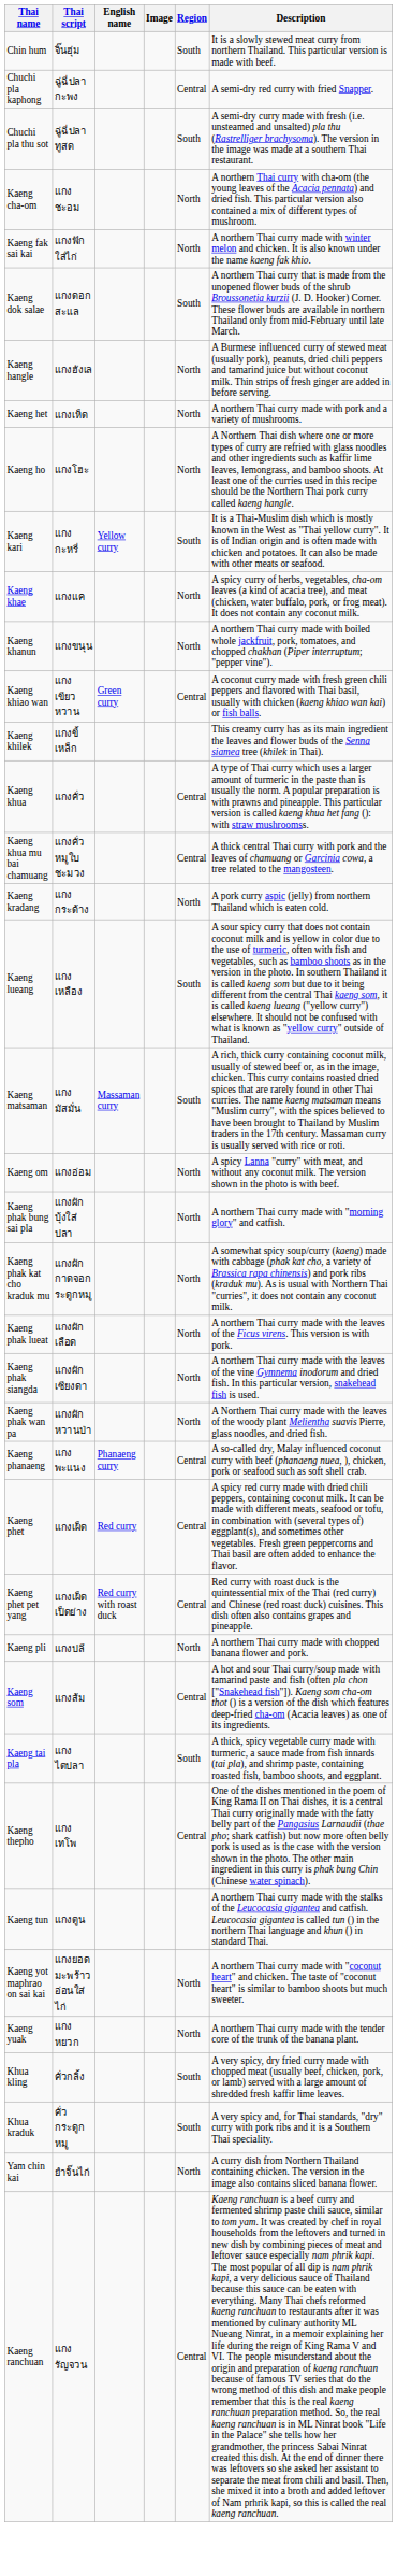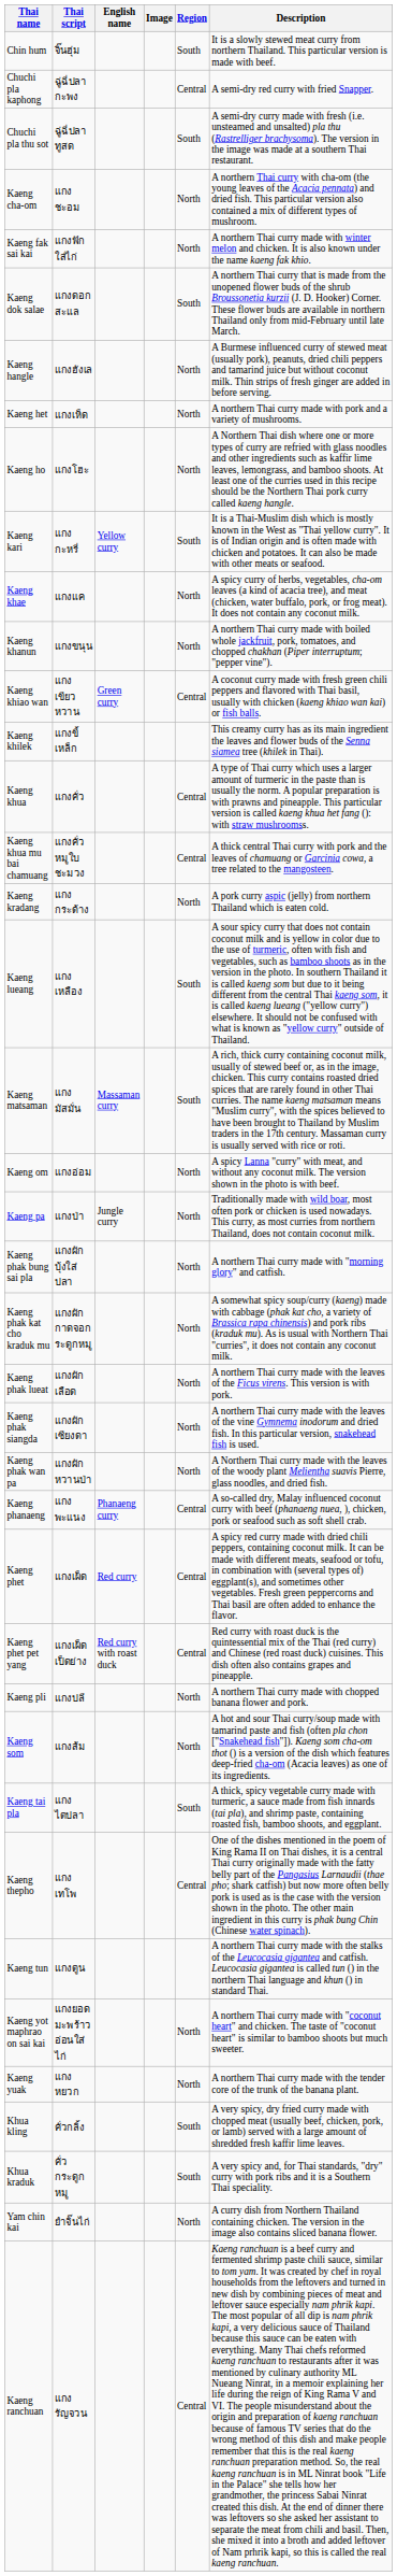 <table class="wikitable sortable" style="width:100%;">
 <tr>
 <th><a href='#'>Thai name</a></th>
 <th><a href='#'>Thai script</a></th>
 <th>English name</th>
 <th>Image</th>
 <th><a href='#'>Region</a></th>
 <th>Description</th>
 </tr>
 <tr>
 <td>Chin hum</td>
 <td>จิ๊นฮุ่ม</td>
 <td></td>
 <td></td>
 <td>South</td>
 <td>It is a slowly stewed meat curry from northern Thailand. This particular version is made with beef.</td>
 </tr>
 <tr>
 <td>Chuchi pla kaphong</td>
 <td>ฉู่ฉี่ปลากะพง</td>
 <td></td>
 <td></td>
 <td>Central</td>
 <td>A semi-dry red curry with fried <a href='#'>Snapper</a>.</td>
 </tr>
 <tr>
 <td>Chuchi pla thu sot</td>
 <td>ฉู่ฉี่ปลาทูสด</td>
 <td></td>
 <td></td>
 <td>South</td>
 <td>A semi-dry curry made with fresh (i.e. unsteamed and unsalted) <em>pla thu</em> (<em><a href='#'>Rastrelliger brachysoma</a></em>). The version in the image was made at a southern Thai restaurant.</td>
 </tr>
 <tr>
 <td>Kaeng cha-om</td>
 <td>แกงชะอม</td>
 <td></td>
 <td></td>
 <td>North</td>
 <td>A northern <a href='#'>Thai curry</a> with cha-om (the young leaves of the <em><a href='#'>Acacia pennata</a></em>) and dried fish. This particular version also contained a mix of different types of mushroom.</td>
 </tr>
 <tr>
 <td>Kaeng fak sai kai</td>
 <td>แกงฟักใส่ไก่</td>
 <td></td>
 <td></td>
 <td>North</td>
 <td>A northern Thai curry made with <a href='#'>winter melon</a> and chicken. It is also known under the name <em>kaeng fak khio</em>.</td>
 </tr>
 <tr>
 <td>Kaeng dok salae</td>
 <td>แกงดอกสะแล</td>
 <td></td>
 <td></td>
 <td>South</td>
 <td>A northern Thai curry that is made from the unopened flower buds of the shrub <em><a href='#'>Broussonetia kurzii</a></em> (J. D. Hooker) Corner. These flower buds are available in northern Thailand only from mid-February until late March.</td>
 </tr>
 <tr>
 <td>Kaeng hangle</td>
 <td>แกงฮังเล</td>
 <td></td>
 <td></td>
 <td>North</td>
 <td>A Burmese influenced curry of stewed meat (usually pork), peanuts, dried chili peppers and tamarind juice but without coconut milk. Thin strips of fresh ginger are added in before serving.</td>
 </tr>
 <tr>
 <td>Kaeng het</td>
 <td>แกงเห็ด</td>
 <td></td>
 <td></td>
 <td>North</td>
 <td>A northern Thai curry made with pork and a variety of mushrooms.</td>
 </tr>
 <tr>
 <td>Kaeng ho</td>
 <td>แกงโฮะ</td>
 <td></td>
 <td></td>
 <td>North</td>
 <td>A Northern Thai dish where one or more types of curry are refried with glass noodles and other ingredients such as kaffir lime leaves, lemongrass, and bamboo shoots. At least one of the curries used in this recipe should be the Northern Thai pork curry called <em>kaeng hangle</em>.</td>
 </tr>
 <tr>
 <td>Kaeng kari</td>
 <td>แกงกะหรี่</td>
 <td><a href='#'>Yellow curry</a></td>
 <td></td>
 <td>South</td>
 <td>It is a Thai-Muslim dish which is mostly known in the West as "Thai yellow curry". It is of Indian origin and is often made with chicken and potatoes. It can also be made with other meats or seafood.</td>
 </tr>
 <tr>
 <td><a href='#'>Kaeng khae</a></td>
 <td>แกงแค</td>
 <td></td>
 <td></td>
 <td>North</td>
 <td>A spicy curry of herbs, vegetables, <em>cha-om</em> leaves (a kind of acacia tree), and meat (chicken, water buffalo, pork, or frog meat). It does not contain any coconut milk.</td>
 </tr>
 <tr>
 <td>Kaeng khanun</td>
 <td>แกงขนุน</td>
 <td></td>
 <td></td>
 <td>North</td>
 <td>A northern Thai curry made with boiled whole <a href='#'>jackfruit</a>, pork, tomatoes, and chopped <em>chakhan</em> (<em>Piper interruptum</em>; "pepper vine").</td>
 </tr>
 <tr>
 <td>Kaeng khiao wan</td>
 <td>แกงเขียวหวาน</td>
 <td><a href='#'>Green curry</a></td>
 <td></td>
 <td>Central</td>
 <td>A coconut curry made with fresh green chili peppers and flavored with Thai basil, usually with chicken (<em>kaeng khiao wan kai</em>) or <a href='#'>fish balls</a>.</td>
 </tr>
 <tr>
 <td>Kaeng khilek</td>
 <td>แกงขี้เหล็ก</td>
 <td></td>
 <td></td>
 <td></td>
 <td>This creamy curry has as its main ingredient the leaves and flower buds of the <em><a href='#'>Senna siamea</a></em> tree (<em>khilek</em> in Thai).</td>
 </tr>
 <tr>
 <td>Kaeng khua</td>
 <td>แกงคั่ว</td>
 <td></td>
 <td></td>
 <td>Central</td>
 <td>A type of Thai curry which uses a larger amount of turmeric in the paste than is usually the norm. A popular preparation is with prawns and pineapple. This particular version is called <em>kaeng khua het fang</em> (): with <a href='#'>straw mushrooms</a>s.</td>
 </tr>
 <tr>
 <td>Kaeng khua mu bai chamuang</td>
 <td>แกงคั่วหมูใบชะมวง</td>
 <td></td>
 <td></td>
 <td>Central</td>
 <td>A thick central Thai curry with pork and the leaves of <em>chamuang</em> or <em><a href='#'>Garcinia</a> cowa</em>, a tree related to the <a href='#'>mangosteen</a>.</td>
 </tr>
 <tr>
 <td>Kaeng kradang</td>
 <td>แกงกระด้าง</td>
 <td></td>
 <td></td>
 <td>North</td>
 <td>A pork curry <a href='#'>aspic</a> (jelly) from northern Thailand which is eaten cold.</td>
 </tr>
 <tr>
 <td>Kaeng lueang</td>
 <td>แกงเหลือง</td>
 <td></td>
 <td></td>
 <td>South</td>
 <td>A sour spicy curry that does not contain coconut milk and is yellow in color due to the use of <a href='#'>turmeric</a>, often with fish and vegetables, such as <a href='#'>bamboo shoots</a> as in the version in the photo. In southern Thailand it is called <em>kaeng som</em> but due to it being different from the central Thai <em><a href='#'>kaeng som</a></em>, it is called <em>kaeng lueang</em> ("yellow curry") elsewhere. It should not be confused with what is known as "<a href='#'>yellow curry</a>" outside of Thailand.</td>
 </tr>
 <tr>
 <td>Kaeng matsaman</td>
 <td>แกงมัสมั่น</td>
 <td><a href='#'>Massaman curry</a></td>
 <td></td>
 <td>South</td>
 <td>A rich, thick curry containing coconut milk, usually of stewed beef or, as in the image, chicken. This curry contains roasted dried spices that are rarely found in other Thai curries. The name <em>kaeng matsaman</em> means "Muslim curry", with the spices believed to have been brought to Thailand by Muslim traders in the 17th century. Massaman curry is usually served with rice or roti.</td>
 </tr>
 <tr>
 <td>Kaeng om</td>
 <td>แกงอ่อม</td>
 <td></td>
 <td></td>
 <td>North</td>
 <td>A spicy <a href='#'>Lanna</a> "curry" with meat, and without any coconut milk. The version shown in the photo is with beef.</td>
 </tr>
 <tr>
+<td><a href='#'>Kaeng pa</a></td>
+<td>แกงป่า</td>
+<td>Jungle curry</td>
+<td></td>
+<td>North</td>
+<td>Traditionally made with <a href='#'>wild boar</a>, most often pork or chicken is used nowadays. This curry, as most curries from northern Thailand, does not contain coconut milk.</td>
+</tr>
+<tr>
 <td>Kaeng phak bung sai pla</td>
 <td>แกงผักบุ้งใส่ปลา</td>
 <td></td>
 <td></td>
 <td>North</td>
 <td>A northern Thai curry made with "<a href='#'>morning glory</a>" and catfish.</td>
 </tr>
 <tr>
 <td>Kaeng phak kat cho kraduk mu</td>
 <td>แกงผักกาดจอกระดูกหมู</td>
 <td></td>
 <td></td>
 <td>North</td>
 <td>A somewhat spicy soup/curry (<em>kaeng</em>) made with cabbage (<em>phak kat cho</em>, a variety of <em><a href='#'>Brassica rapa chinensis</a></em>) and pork ribs (<em>kraduk mu</em>). As is usual with Northern Thai "curries", it does not contain any coconut milk.</td>
 </tr>
 <tr>
 <td>Kaeng phak lueat</td>
 <td>แกงผักเลือด</td>
 <td></td>
 <td></td>
 <td>North</td>
 <td>A northern Thai curry made with the leaves of the <em><a href='#'>Ficus virens</a></em>. This version is with pork.</td>
 </tr>
 <tr>
 <td>Kaeng phak siangda</td>
 <td>แกงผักเซียงดา</td>
 <td></td>
 <td></td>
 <td>North</td>
 <td>A northern Thai curry made with the leaves of the vine <em><a href='#'>Gymnema</a> inodorum</em> and dried fish. In this particular version, <a href='#'>snakehead fish</a> is used.</td>
 </tr>
 <tr>
 <td>Kaeng phak wan pa</td>
 <td>แกงผักหวานป่า</td>
 <td></td>
 <td></td>
 <td>North</td>
 <td>A Northern Thai curry made with the leaves of the woody plant <em><a href='#'>Melientha</a> suavis</em> Pierre, glass noodles, and dried fish.</td>
 </tr>
 <tr>
 <td>Kaeng phanaeng</td>
 <td>แกงพะแนง</td>
 <td><a href='#'>Phanaeng curry</a></td>
 <td></td>
 <td>Central</td>
 <td>A so-called dry, Malay influenced coconut curry with beef (<em>phanaeng nuea</em>, ), chicken, pork or seafood such as soft shell crab.</td>
 </tr>
 <tr>
 <td>Kaeng phet</td>
 <td>แกงเผ็ด</td>
 <td><a href='#'>Red curry</a></td>
 <td></td>
 <td>Central</td>
 <td>A spicy red curry made with dried chili peppers, containing coconut milk. It can be made with different meats, seafood or tofu, in combination with (several types of) eggplant(s), and sometimes other vegetables. Fresh green peppercorns and Thai basil are often added to enhance the flavor.</td>
 </tr>
 <tr>
 <td>Kaeng phet pet yang</td>
 <td>แกงเผ็ดเป็ดย่าง</td>
 <td><a href='#'>Red curry</a> with roast duck</td>
 <td></td>
 <td>Central</td>
 <td>Red curry with roast duck is the quintessential mix of the Thai (red curry) and Chinese (red roast duck) cuisines. This dish often also contains grapes and pineapple.</td>
 </tr>
 <tr>
 <td>Kaeng pli</td>
 <td>แกงปลี</td>
 <td></td>
 <td></td>
 <td>North</td>
 <td>A northern Thai curry made with chopped banana flower and pork.</td>
 </tr>
 <tr>
 <td><a href='#'>Kaeng som</a></td>
 <td>แกงส้ม</td>
 <td></td>
 <td></td>
-<td>Central</td>
+<td>North</td>
 <td>A hot and sour Thai curry/soup made with tamarind paste and fish (often <em>pla chon</em> ["<a href='#'>Snakehead fish</a>"]). <em>Kaeng som cha-om thot</em> () is a version of the dish which features deep-fried <a href='#'>cha-om</a> (Acacia leaves) as one of its ingredients.</td>
 </tr>
 <tr>
 <td><a href='#'>Kaeng tai pla</a></td>
 <td>แกงไตปลา</td>
 <td></td>
 <td></td>
 <td>South</td>
 <td>A thick, spicy vegetable curry made with turmeric, a sauce made from fish innards (<em>tai pla</em>), and shrimp paste, containing roasted fish, bamboo shoots, and eggplant.</td>
 </tr>
 <tr>
 <td>Kaeng thepho</td>
 <td>แกงเทโพ</td>
 <td></td>
 <td></td>
 <td>Central</td>
 <td>One of the dishes mentioned in the poem of King Rama II on Thai dishes, it is a central Thai curry originally made with the fatty belly part of the <em><a href='#'>Pangasius</a> Larnaudii</em> (<em>thae pho</em>; shark catfish) but now more often belly pork is used as is the case with the version shown in the photo. The other main ingredient in this curry is <em>phak bung Chin</em> (Chinese <a href='#'>water spinach</a>).</td>
 </tr>
 <tr>
 <td>Kaeng tun</td>
 <td>แกงตูน</td>
 <td></td>
 <td></td>
 <td></td>
 <td>A northern Thai curry made with the stalks of the <em><a href='#'>Leucocasia gigantea</a></em> and catfish. <em>Leucocasia gigantea</em> is called <em>tun</em> () in the northern Thai language and <em>khun</em> () in standard Thai.</td>
 </tr>
 <tr>
 <td>Kaeng yot maphrao on sai kai</td>
 <td>แกงยอดมะพร้าวอ่อนใส่ไก่</td>
 <td></td>
 <td></td>
 <td>North</td>
 <td>A northern Thai curry made with "<a href='#'>coconut heart</a>" and chicken. The taste of "coconut heart" is similar to bamboo shoots but much sweeter.</td>
 </tr>
 <tr>
 <td>Kaeng yuak</td>
 <td>แกงหยวก</td>
 <td></td>
 <td></td>
 <td>North</td>
 <td>A northern Thai curry made with the tender core of the trunk of the banana plant.</td>
 </tr>
 <tr>
 <td>Khua kling</td>
 <td>คั่วกลิ้ง</td>
 <td></td>
 <td></td>
 <td>South</td>
 <td>A very spicy, dry fried curry made with chopped meat (usually beef, chicken, pork, or lamb) served with a large amount of shredded fresh kaffir lime leaves.</td>
 </tr>
 <tr>
 <td>Khua kraduk</td>
 <td>คั่วกระดูกหมู</td>
 <td></td>
 <td></td>
 <td>South</td>
 <td>A very spicy and, for Thai standards, "dry" curry with pork ribs and it is a Southern Thai speciality.</td>
 </tr>
 <tr>
 <td>Yam chin kai</td>
 <td>ยำจิ๊นไก่</td>
 <td></td>
 <td></td>
 <td>North</td>
 <td>A curry dish from Northern Thailand containing chicken. The version in the image also contains sliced banana flower.</td>
 </tr>
 <tr>
 <td>Kaeng ranchuan</td>
 <td>แกงรัญจวน</td>
 <td></td>
 <td></td>
 <td>Central</td>
 <td><em>Kaeng ranchuan</em> is a beef curry and fermented shrimp paste chili sauce, similar to <em>tom yam</em>. It was created by chef in royal households from the leftovers and turned in new dish by combining pieces of meat and leftover sauce especially <em>nam phrik kapi</em>. The most popular of all dip is <em>nam phrik kapi</em>, a very delicious sauce of Thailand because this sauce can be eaten with everything. Many Thai chefs reformed <em>kaeng ranchuan</em> to restaurants after it was mentioned by culinary authority ML Nueang Ninrat, in a memoir explaining her life during the reign of King Rama V and VI. The people misunderstand about the origin and preparation of <em>kaeng ranchuan</em> because of famous TV series that do the wrong method of this dish and make people remember that this is the real <em>kaeng ranchuan</em> preparation method. So, the real <em>kaeng ranchuan</em> is in ML Ninrat book "Life in the Palace" she tells how her grandmother, the princess Sabai Ninrat created this dish. At the end of dinner there was leftovers so she asked her assistant to separate the meat from chili and basil. Then, she mixed it into a broth and added leftover of Nam prhrik kapi, so this is called the real <em>kaeng ranchuan</em>.</td>
 </tr>
 </table>
